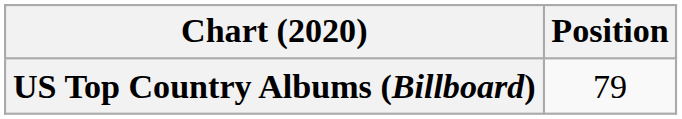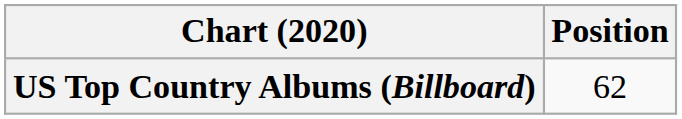 <table class="wikitable plainrowheaders" style="text-align:center">
 <tr>
 <th scope="col">Chart (2020)</th>
 <th scope="col">Position</th>
 </tr>
 <tr>
 <th scope="row">US Top Country Albums (<em>Billboard</em>)</th>
-<td>79</td>
+<td>62</td>
 </tr>
 </table>
